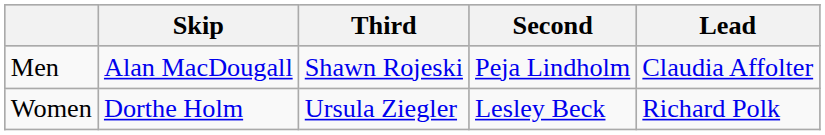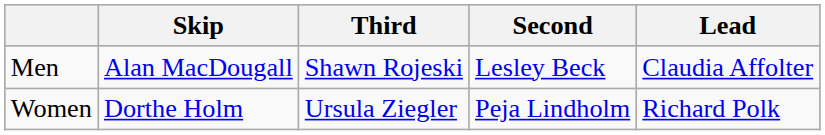 <table class="wikitable">
 <tr>
 <th></th>
 <th>Skip</th>
 <th>Third</th>
 <th>Second</th>
 <th>Lead</th>
 </tr>
 <tr>
 <td>Men</td>
 <td> <a href='#'>Alan MacDougall</a></td>
 <td> <a href='#'>Shawn Rojeski</a></td>
-<td> <a href='#'>Peja Lindholm</a></td>
+<td> <a href='#'>Lesley Beck</a></td>
 <td> <a href='#'>Claudia Affolter</a></td>
 </tr>
 <tr>
 <td>Women</td>
 <td> <a href='#'>Dorthe Holm</a></td>
 <td> <a href='#'>Ursula Ziegler</a></td>
-<td> <a href='#'>Lesley Beck</a></td>
+<td> <a href='#'>Peja Lindholm</a></td>
 <td> <a href='#'>Richard Polk</a></td>
 </tr>
 </table>
